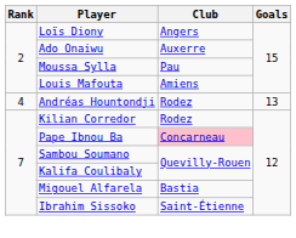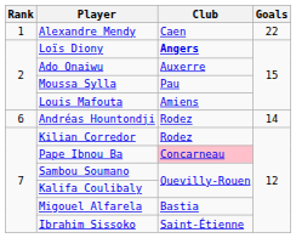 <table class="wikitable" style="text-align:center">
 <tr>
 <th>Rank</th>
 <th>Player</th>
 <th>Club</th>
 <th>Goals</th>
 </tr>
 <tr>
+<td>1</td>
+<td align="left"> <a href='#'>Alexandre Mendy</a></td>
+<td align="left"><a href='#'>Caen</a></td>
+<td>22</td>
+</tr>
+<tr>
 <td rowspan="4">2</td>
 <td align="left"> <a href='#'>Loïs Diony</a></td>
-<td align="left"><a href='#'>Angers</a></td>
+<td align="left"><strong><a href='#'>Angers</a></strong></td>
 <td rowspan="4">15</td>
 </tr>
 <tr>
 <td align="left"> <a href='#'>Ado Onaiwu</a></td>
 <td align="left"><a href='#'>Auxerre</a></td>
 </tr>
 <tr>
 <td align="left"> <a href='#'>Moussa Sylla</a></td>
 <td align="left"><a href='#'>Pau</a></td>
 </tr>
 <tr>
 <td align="left"> <a href='#'>Louis Mafouta</a></td>
 <td align="left"><a href='#'>Amiens</a></td>
 </tr>
 <tr>
-<td>4</td>
+<td>6</td>
 <td align="left"> <a href='#'>Andréas Hountondji</a></td>
 <td align="left"><a href='#'>Rodez</a></td>
-<td>13</td>
+<td>14</td>
 </tr>
 <tr>
 <td rowspan="6">7</td>
 <td align="left"> <a href='#'>Kilian Corredor</a></td>
 <td align="left"><a href='#'>Rodez</a></td>
 <td rowspan="6">12</td>
 </tr>
 <tr>
 <td align="left"> <a href='#'>Pape Ibnou Ba</a></td>
 <td align="left" style="background: pink;"><a href='#'>Concarneau</a></td>
 </tr>
 <tr>
 <td align="left"> <a href='#'>Sambou Soumano</a></td>
 <td rowspan="2" align="left"><a href='#'>Quevilly-Rouen</a></td>
 </tr>
 <tr>
 <td align="left"> <a href='#'>Kalifa Coulibaly</a></td>
 </tr>
 <tr>
 <td align="left"> <a href='#'>Migouel Alfarela</a></td>
 <td align="left"><a href='#'>Bastia</a></td>
 </tr>
 <tr>
 <td align="left"> <a href='#'>Ibrahim Sissoko</a></td>
 <td align="left"><a href='#'>Saint-Étienne</a></td>
 </tr>
 </table>
